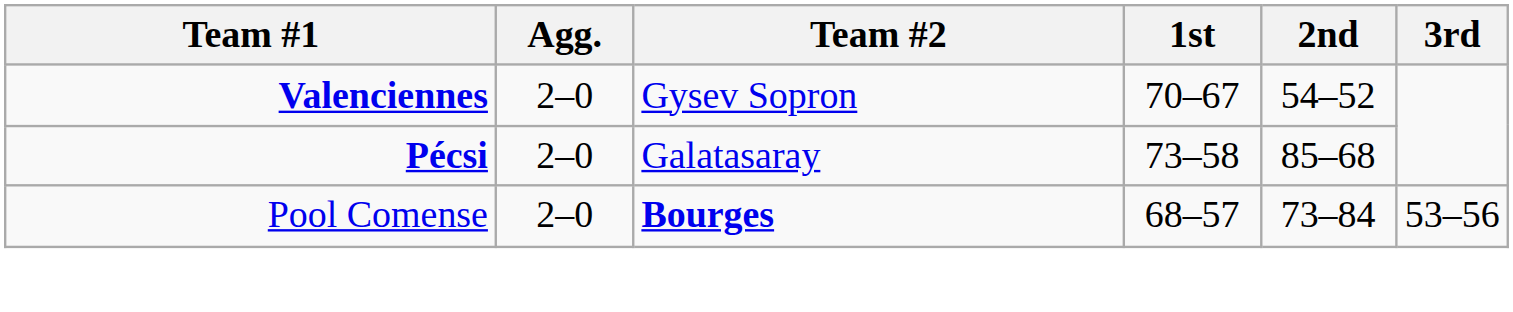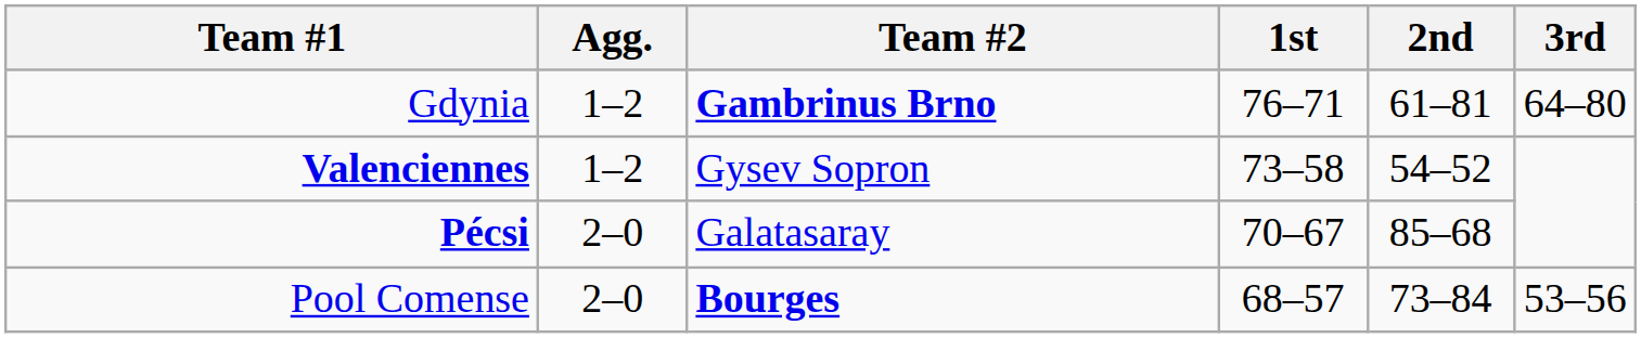 <table class=wikitable style="text-align:center">
 <tr>
 <th width=200>Team #1</th>
 <th width=50>Agg.</th>
 <th width=200>Team #2</th>
 <th width=50>1st</th>
 <th width=50>2nd</th>
 <th wifth=50>3rd</th>
 </tr>
 <tr>
+<td align=right><a href='#'>Gdynia</a> </td>
+<td align=center>1–2</td>
+<td align=left> <strong><a href='#'>Gambrinus Brno</a></strong></td>
+<td align=center>76–71</td>
+<td align=center>61–81</td>
+<td align=center>64–80</td>
+</tr>
+<tr>
 <td align=right><strong><a href='#'>Valenciennes</a></strong> </td>
-<td align=center>2–0</td>
+<td align=center>1–2</td>
 <td align=left> <a href='#'>Gysev Sopron</a></td>
-<td align=center>70–67</td>
+<td align=center>73–58</td>
 <td align=center>54–52</td>
 </tr>
 <tr>
 <td align=right><strong><a href='#'>Pécsi</a></strong> </td>
 <td align=center>2–0</td>
 <td align=left> <a href='#'>Galatasaray</a></td>
-<td align=center>73–58</td>
+<td align=center>70–67</td>
 <td align=center>85–68</td>
 </tr>
 <tr>
 <td align=right><a href='#'>Pool Comense</a> </td>
 <td align=center>2–0</td>
 <td align=left> <strong><a href='#'>Bourges</a></strong></td>
 <td align=center>68–57</td>
 <td align=center>73–84</td>
 <td align=center>53–56</td>
 </tr>
 </table>
